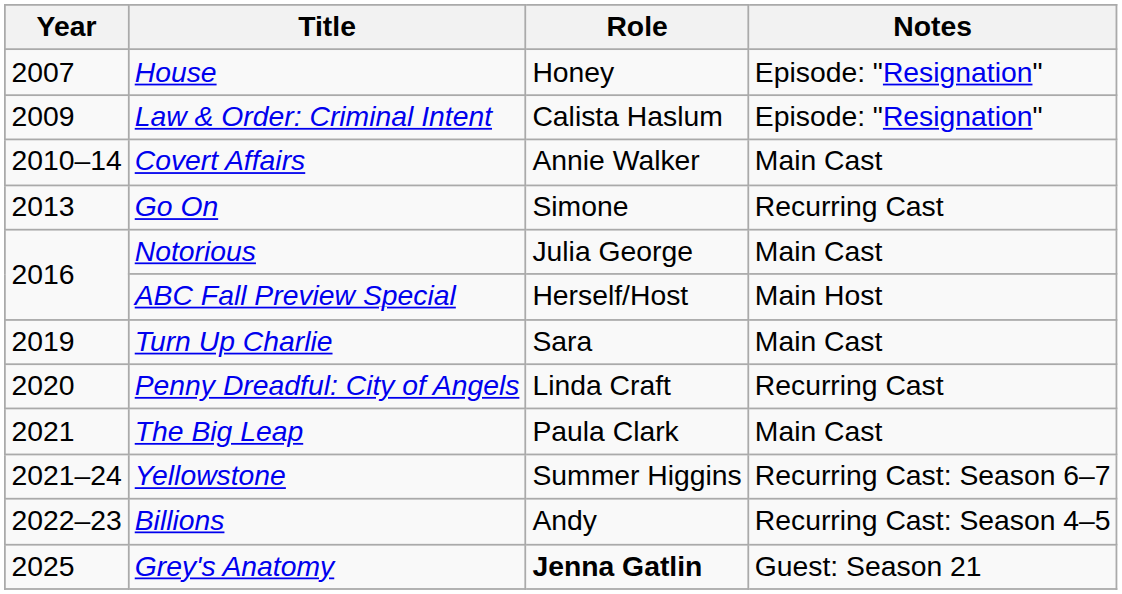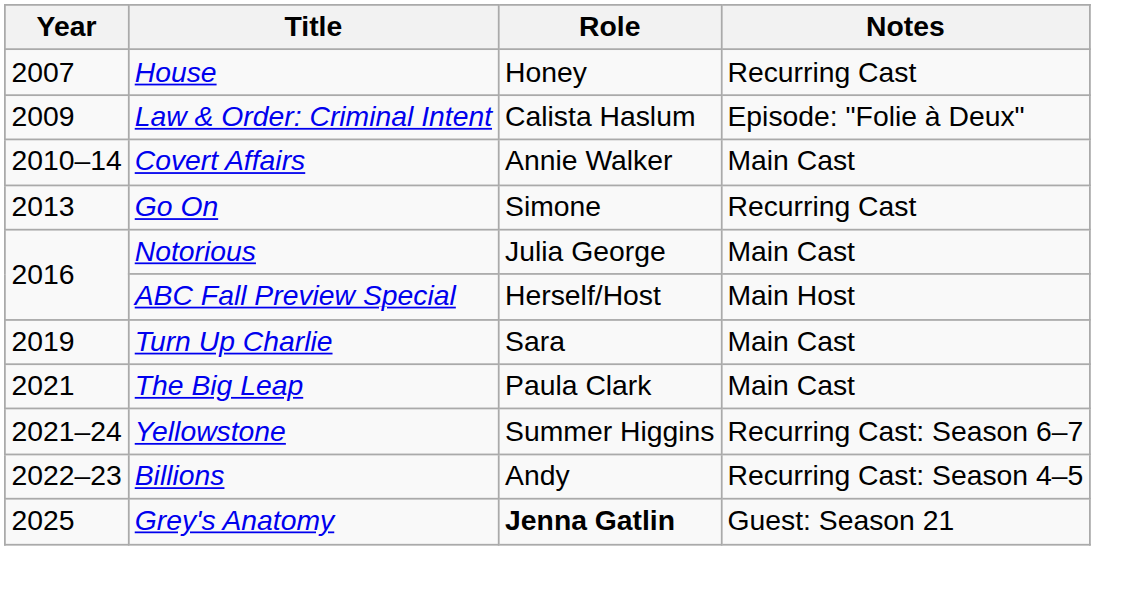 <table class="wikitable sortable">
 <tr>
 <th>Year</th>
 <th>Title</th>
 <th>Role</th>
 <th>Notes</th>
 </tr>
 <tr>
 <td>2007</td>
 <td><em><a href='#'>House</a></em></td>
 <td>Honey</td>
-<td>Episode: "<a href='#'>Resignation</a>"</td>
+<td>Recurring Cast</td>
 </tr>
 <tr>
 <td>2009</td>
 <td><em><a href='#'>Law & Order: Criminal Intent</a></em></td>
 <td>Calista Haslum</td>
-<td>Episode: "<a href='#'>Resignation</a>"</td>
+<td>Episode: "Folie à Deux"</td>
 </tr>
 <tr>
 <td>2010–14</td>
 <td><em><a href='#'>Covert Affairs</a></em></td>
 <td>Annie Walker</td>
 <td>Main Cast</td>
 </tr>
 <tr>
 <td>2013</td>
 <td><em><a href='#'>Go On</a></em></td>
 <td>Simone</td>
 <td>Recurring Cast</td>
 </tr>
 <tr>
 <td rowspan="2">2016</td>
 <td><em><a href='#'>Notorious</a></em></td>
 <td>Julia George</td>
 <td>Main Cast</td>
 </tr>
 <tr>
 <td><em><a href='#'>ABC Fall Preview Special</a></em></td>
 <td>Herself/Host</td>
 <td>Main Host</td>
 </tr>
 <tr>
 <td>2019</td>
 <td><em><a href='#'>Turn Up Charlie</a></em></td>
 <td>Sara</td>
 <td>Main Cast</td>
 </tr>
 <tr>
-<td>2020</td>
-<td><em><a href='#'>Penny Dreadful: City of Angels</a></em></td>
-<td>Linda Craft</td>
-<td>Recurring Cast</td>
-</tr>
-<tr>
 <td>2021</td>
 <td><em><a href='#'>The Big Leap</a></em></td>
 <td>Paula Clark</td>
 <td>Main Cast</td>
 </tr>
 <tr>
 <td>2021–24</td>
 <td><em><a href='#'>Yellowstone</a></em></td>
 <td>Summer Higgins</td>
 <td>Recurring Cast: Season 6–7</td>
 </tr>
 <tr>
 <td>2022–23</td>
 <td><em><a href='#'>Billions</a></em></td>
 <td>Andy</td>
 <td>Recurring Cast: Season 4–5</td>
 </tr>
 <tr>
 <td>2025</td>
 <td><em><a href='#'>Grey's Anatomy</a></em></td>
 <td><strong>Jenna Gatlin</strong></td>
 <td>Guest: Season 21</td>
 </tr>
 </table>
